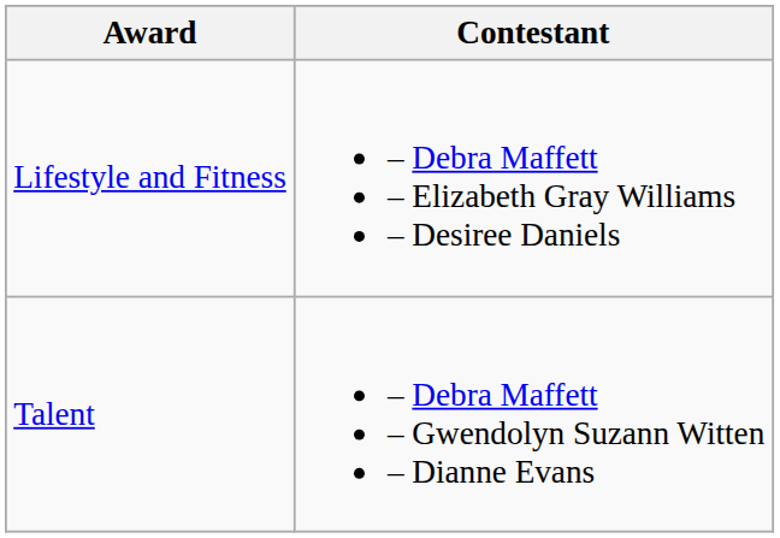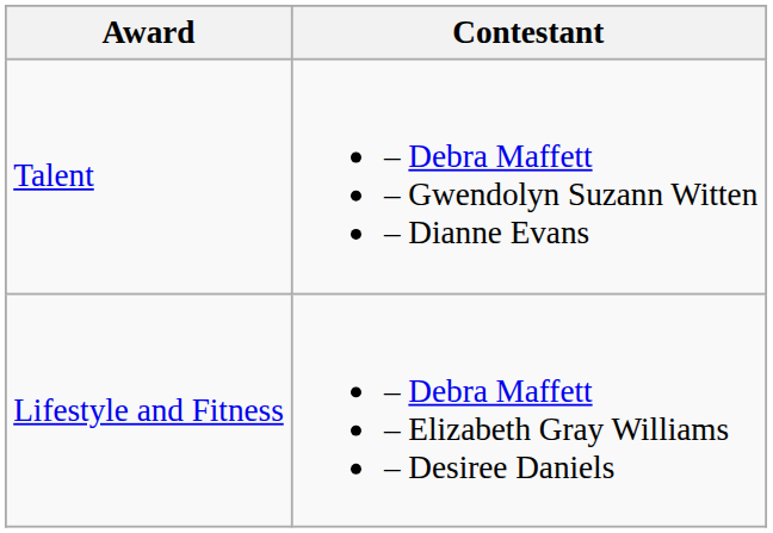 <table class="wikitable sortable" style="font-size: 95%;">
 <tr>
 <th>Award</th>
 <th>Contestant</th>
 </tr>
 <tr>
+<td><a href='#'>Talent</a></td>
+<td><br><ul><li> – <a href='#'>Debra Maffett</a></li><li> – Gwendolyn Suzann Witten</li><li> – Dianne Evans</li></ul></td>
+</tr>
+<tr>
 <td><a href='#'>Lifestyle and Fitness</a></td>
 <td><br><ul><li> – <a href='#'>Debra Maffett</a></li><li> – Elizabeth Gray Williams</li><li> – Desiree Daniels</li></ul></td>
 </tr>
-<tr>
-<td><a href='#'>Talent</a></td>
-<td><br><ul><li> – <a href='#'>Debra Maffett</a></li><li> – Gwendolyn Suzann Witten</li><li> – Dianne Evans</li></ul></td>
-</tr>
 </table>
